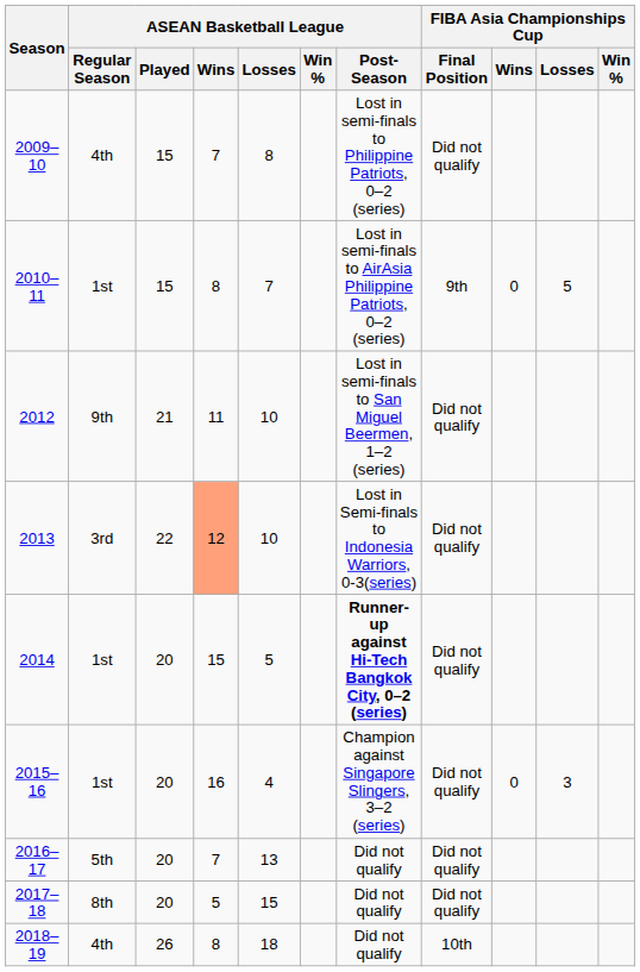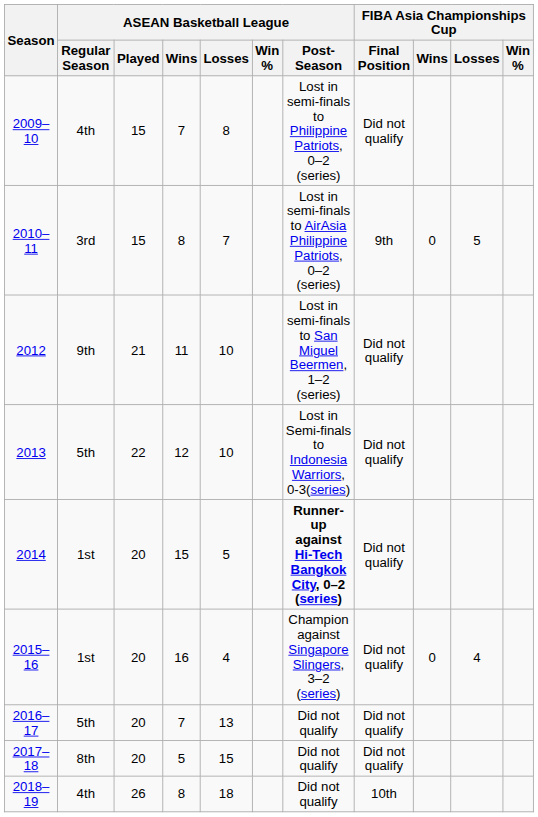 <table class="wikitable" style="font-size:95%;">
 <tr bgcolor="#efefef">
 <th rowspan="2">Season</th>
 <th colspan="6">ASEAN Basketball League</th>
 <th colspan="4">FIBA Asia Championships Cup</th>
 </tr>
 <tr>
 <th>Regular Season</th>
 <th>Played</th>
 <th>Wins</th>
 <th>Losses</th>
 <th>Win %</th>
 <th>Post-Season</th>
 <th>Final Position</th>
 <th>Wins</th>
 <th>Losses</th>
 <th>Win %</th>
 </tr>
 <tr>
 <td style="text-align:center;"><a href='#'>2009–10</a></td>
 <td style="text-align:center;">4th</td>
 <td style="text-align:center;">15</td>
 <td style="text-align:center;">7</td>
 <td style="text-align:center;">8</td>
 <td style="text-align:center;"></td>
 <td style="text-align:center;">Lost in semi-finals to <a href='#'>Philippine Patriots</a>, 0–2 (series)</td>
 <td style="text-align:center;">Did not qualify</td>
 <td></td>
 <td></td>
 <td></td>
 </tr>
 <tr>
 <td style="text-align:center;"><a href='#'>2010–11</a></td>
-<td style="text-align:center;">1st</td>
+<td style="text-align:center;">3rd</td>
 <td style="text-align:center;">15</td>
 <td style="text-align:center;">8</td>
 <td style="text-align:center;">7</td>
 <td style="text-align:center;"></td>
 <td style="text-align:center;">Lost in semi-finals to <a href='#'>AirAsia Philippine Patriots</a>, 0–2 (series)</td>
 <td style="text-align:center;">9th</td>
 <td style="text-align:center;">0</td>
 <td style="text-align:center;">5</td>
 <td style="text-align:center;"></td>
 </tr>
 <tr>
 <td style="text-align:center;"><a href='#'>2012</a></td>
 <td style="text-align:center;">9th</td>
 <td style="text-align:center;">21</td>
 <td style="text-align:center;">11</td>
 <td style="text-align:center;">10</td>
 <td style="text-align:center;"></td>
 <td style="text-align:center;">Lost in semi-finals to <a href='#'>San Miguel Beermen</a>, 1–2 (series)</td>
 <td style="text-align:center;">Did not qualify</td>
 <td></td>
 <td></td>
 <td></td>
 </tr>
 <tr>
 <td style="text-align:center;"><a href='#'>2013</a></td>
-<td style="text-align:center;">3rd</td>
+<td style="text-align:center;">5th</td>
 <td style="text-align:center;">22</td>
-<td style="background: lightsalmon; text-align:center;">12</td>
+<td style="text-align:center;">12</td>
 <td style="text-align:center;">10</td>
 <td style="text-align:center;"></td>
 <td style="text-align:center;">Lost in Semi-finals to <a href='#'>Indonesia Warriors</a>, 0-3(<a href='#'>series</a>)</td>
 <td style="text-align:center;">Did not qualify</td>
 <td></td>
 <td></td>
 <td></td>
 </tr>
 <tr>
 <td style="text-align:center;"><a href='#'>2014</a></td>
 <td style="text-align:center;">1st</td>
 <td style="text-align:center;">20</td>
 <td style="text-align:center;">15</td>
 <td style="text-align:center;">5</td>
 <td style="text-align:center;"></td>
 <td style="text-align:center;"><strong>Runner-up against <a href='#'>Hi-Tech Bangkok City</a>, 0–2 (<a href='#'>series</a>)</strong></td>
 <td style="text-align:center;">Did not qualify</td>
 <td></td>
 <td></td>
 <td></td>
 </tr>
 <tr>
 <td style="text-align:center;"><a href='#'>2015–16</a></td>
 <td style="text-align:center;">1st</td>
 <td style="text-align:center;">20</td>
 <td style="text-align:center;">16</td>
 <td style="text-align:center;">4</td>
 <td style="text-align:center;"></td>
 <td style="text-align:center;">Champion against <a href='#'>Singapore Slingers</a>, 3–2 (<a href='#'>series</a>)</td>
 <td style="text-align:center;">Did not qualify</td>
 <td style="text-align:center;">0</td>
-<td style="text-align:center;">3</td>
+<td style="text-align:center;">4</td>
 <td style="text-align:center;"></td>
 </tr>
 <tr>
 <td style="text-align:center;"><a href='#'>2016–17</a></td>
 <td style="text-align:center;">5th</td>
 <td style="text-align:center;">20</td>
 <td style="text-align:center;">7</td>
 <td style="text-align:center;">13</td>
 <td style="text-align:center;"></td>
 <td style="text-align:center;">Did not qualify</td>
 <td style="text-align:center;">Did not qualify</td>
 <td></td>
 <td></td>
 <td></td>
 </tr>
 <tr>
 <td style="text-align:center;"><a href='#'>2017–18</a></td>
 <td style="text-align:center;">8th</td>
 <td style="text-align:center;">20</td>
 <td style="text-align:center;">5</td>
 <td style="text-align:center;">15</td>
 <td style="text-align:center;"></td>
 <td style="text-align:center;">Did not qualify</td>
 <td style="text-align:center;">Did not qualify</td>
 <td></td>
 <td></td>
 <td></td>
 </tr>
 <tr>
 <td style="text-align:center;"><a href='#'>2018–19</a></td>
 <td style="text-align:center;">4th</td>
 <td style="text-align:center;">26</td>
 <td style="text-align:center;">8</td>
 <td style="text-align:center;">18</td>
 <td style="text-align:center;"></td>
 <td style="text-align:center;">Did not qualify</td>
 <td style="text-align:center;">10th</td>
 <td></td>
 <td></td>
 <td></td>
 </tr>
 </table>
